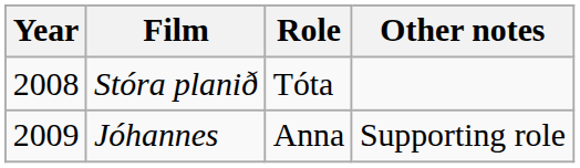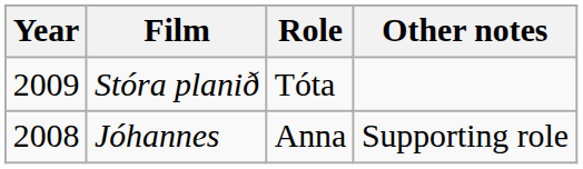 <table class="wikitable" style="font-size: 100%;">
 <tr>
 <th>Year</th>
 <th>Film</th>
 <th>Role</th>
 <th>Other notes</th>
 </tr>
 <tr>
-<td>2008</td>
+<td>2009</td>
 <td><em>Stóra planið</em></td>
 <td>Tóta</td>
 <td></td>
 </tr>
 <tr>
-<td>2009</td>
+<td>2008</td>
 <td><em>Jóhannes</em></td>
 <td>Anna</td>
 <td>Supporting role</td>
 </tr>
 </table>
